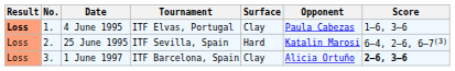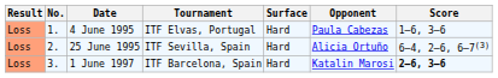 <table class="sortable wikitable" style=font-size:97%>
 <tr>
 <th>Result</th>
 <th>No.</th>
 <th>Date</th>
 <th>Tournament</th>
 <th>Surface</th>
 <th>Opponent</th>
 <th class="unsortable">Score</th>
 </tr>
 <tr style="background:#f0f8ff;">
-<td style="background:#ffa07a;"><strong>Loss</strong></td>
+<td style="background:#ffa07a;">Loss</td>
 <td>1.</td>
 <td>4 June 1995</td>
 <td>ITF Elvas, Portugal</td>
-<td>Clay</td>
+<td>Hard</td>
 <td> <a href='#'>Paula Cabezas</a></td>
 <td>1–6, 3–6</td>
 </tr>
 <tr bgcolor="#f0f8ff">
 <td style="background:#ffa07a;">Loss</td>
 <td>2.</td>
 <td>25 June 1995</td>
 <td>ITF Sevilla, Spain</td>
 <td>Hard</td>
-<td> <a href='#'>Katalin Marosi</a></td>
+<td> <a href='#'>Alicia Ortuño</a></td>
 <td>6–4, 2–6, 6–7<sup>(3)</sup></td>
 </tr>
 <tr style="background:#f0f8ff;">
 <td style="background:#ffa07a;">Loss</td>
 <td>3.</td>
 <td>1 June 1997</td>
 <td>ITF Barcelona, Spain</td>
-<td>Clay</td>
-<td> <a href='#'>Alicia Ortuño</a></td>
+<td>Hard</td>
+<td> <a href='#'>Katalin Marosi</a></td>
 <td><strong>2–6, 3–6</strong></td>
 </tr>
 </table>
